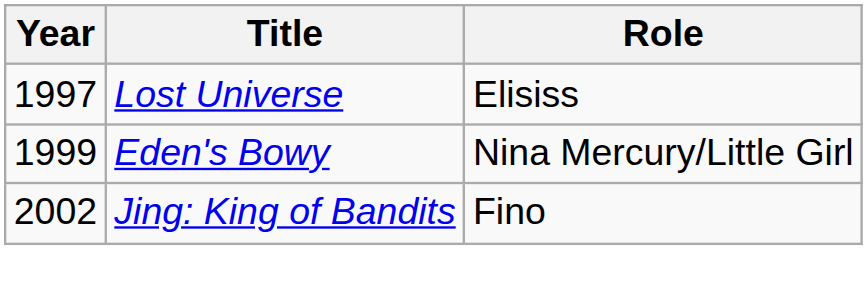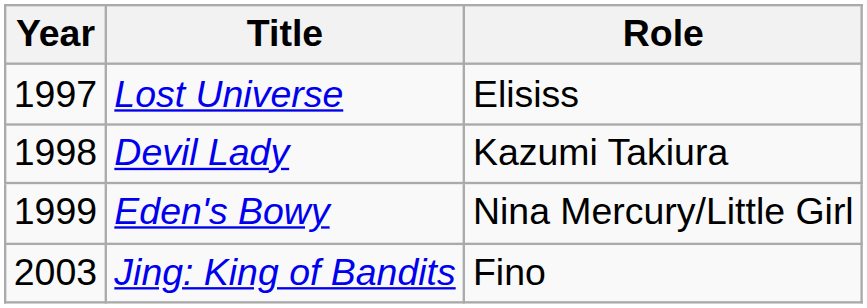 <table class="wikitable">
 <tr>
 <th>Year</th>
 <th>Title</th>
 <th>Role</th>
 </tr>
 <tr>
 <td>1997</td>
 <td><em><a href='#'>Lost Universe</a></em></td>
 <td>Elisiss</td>
 </tr>
 <tr>
+<td>1998</td>
+<td><em><a href='#'>Devil Lady</a></em></td>
+<td>Kazumi Takiura</td>
+</tr>
+<tr>
 <td>1999</td>
 <td><em><a href='#'>Eden's Bowy</a></em></td>
 <td>Nina Mercury/Little Girl</td>
 </tr>
 <tr>
-<td>2002</td>
+<td>2003</td>
 <td><em><a href='#'>Jing: King of Bandits</a></em></td>
 <td>Fino</td>
 </tr>
 </table>
